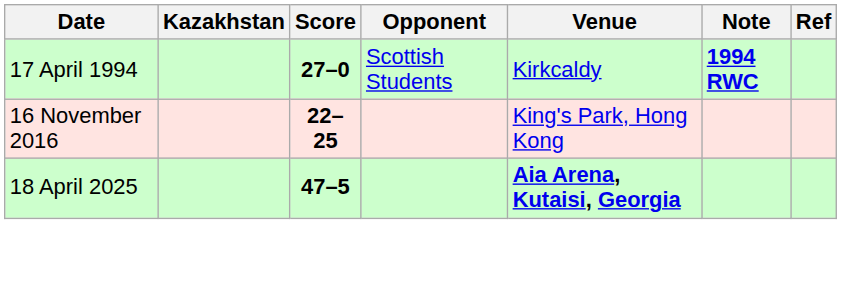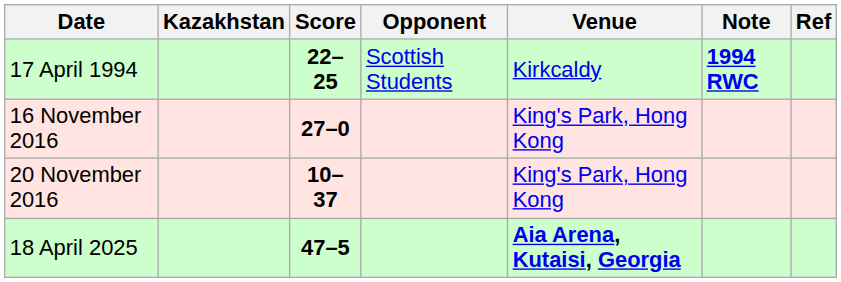 <table class="wikitable">
 <tr>
 <th>Date</th>
 <th>Kazakhstan</th>
 <th>Score</th>
 <th>Opponent</th>
 <th>Venue</th>
 <th>Note</th>
 <th>Ref</th>
 </tr>
 <tr bgcolor="#ccffcc">
 <td>17 April 1994</td>
 <td align=right></td>
-<td align=center><strong>27–0</strong></td>
+<td align=center><strong>22–25</strong></td>
 <td> <a href='#'>Scottish Students</a></td>
 <td><a href='#'>Kirkcaldy</a></td>
 <td><a href='#'><strong>1994 RWC</strong></a></td>
 <td></td>
 </tr>
 <tr bgcolor="FFE4E1">
 <td>16 November 2016</td>
 <td align=right></td>
-<td align=center><strong>22–25</strong></td>
+<td align=center><strong>27–0</strong></td>
+<td></td>
+<td><a href='#'>King's Park, Hong Kong</a></td>
+<td></td>
+<td></td>
+</tr>
+<tr bgcolor="FFE4E1">
+<td>20 November 2016</td>
+<td align=right></td>
+<td align=center><strong>10–37</strong></td>
 <td></td>
 <td><a href='#'>King's Park, Hong Kong</a></td>
 <td></td>
 <td></td>
 </tr>
 <tr bgcolor="#ccffcc">
 <td>18 April 2025</td>
 <td align=right></td>
 <td align=center><strong>47–5</strong></td>
 <td></td>
 <td><strong><a href='#'>Aia Arena</a>, <a href='#'>Kutaisi</a>, <a href='#'>Georgia</a></strong></td>
 <td></td>
 <td></td>
 </tr>
 </table>
